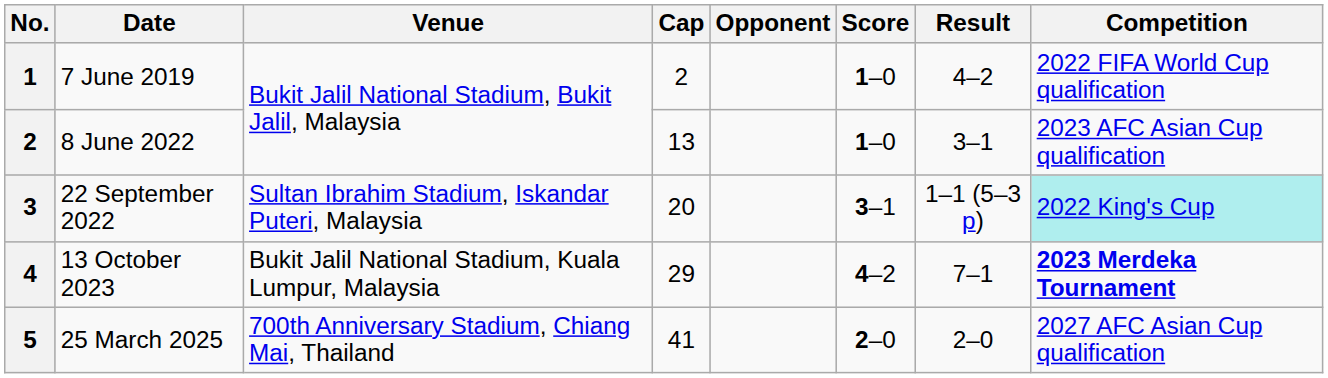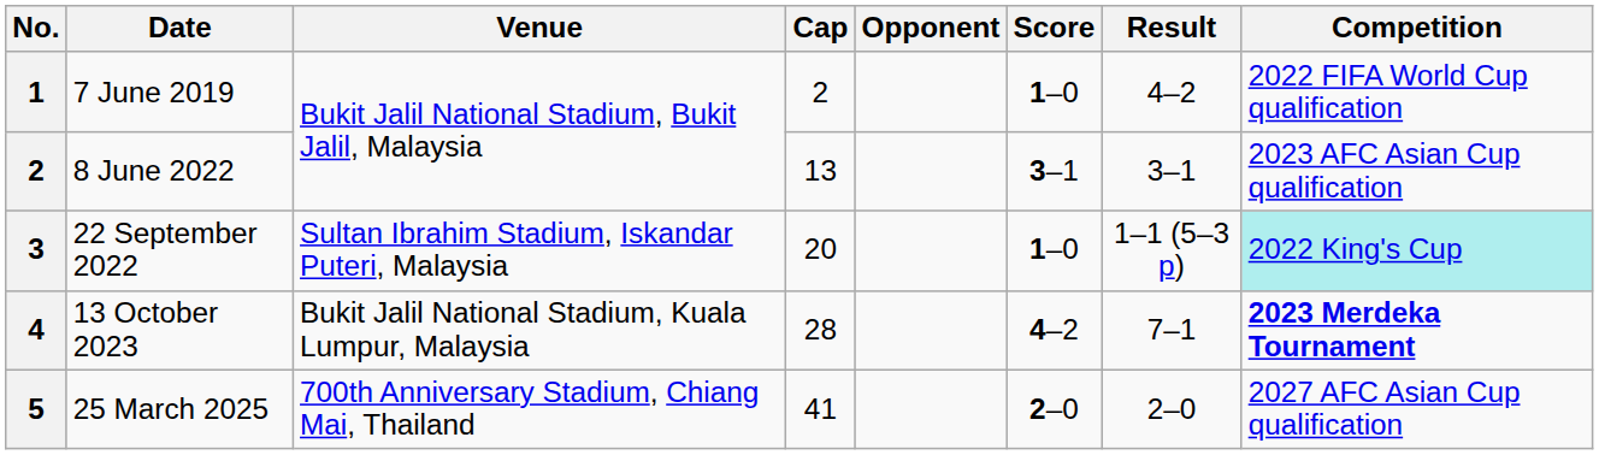 <table class="wikitable sortable plainrowheaders">
 <tr>
 <th scope=col>No.</th>
 <th scope=col data-sort-type=date>Date</th>
 <th scope=col>Venue</th>
 <th scope=col>Cap</th>
 <th scope=col>Opponent</th>
 <th scope=col>Score</th>
 <th scope=col>Result</th>
 <th scope=col>Competition</th>
 </tr>
 <tr>
 <th scope=row>1</th>
 <td>7 June 2019</td>
 <td rowspan=2><a href='#'>Bukit Jalil National Stadium</a>, <a href='#'>Bukit Jalil</a>, Malaysia</td>
 <td align="center">2</td>
 <td></td>
 <td align=center><strong>1</strong>–0</td>
 <td align=center>4–2</td>
 <td><a href='#'>2022 FIFA World Cup qualification</a></td>
 </tr>
 <tr>
 <th scope=row>2</th>
 <td>8 June 2022</td>
 <td align=center>13</td>
 <td></td>
-<td align=center><strong>1</strong>–0</td>
+<td align=center><strong>3</strong>–1</td>
 <td align=center>3–1</td>
 <td><a href='#'>2023 AFC Asian Cup qualification</a></td>
 </tr>
 <tr>
 <th scope=row>3</th>
 <td>22 September 2022</td>
 <td><a href='#'>Sultan Ibrahim Stadium</a>, <a href='#'>Iskandar Puteri</a>, Malaysia</td>
 <td align="center">20</td>
 <td></td>
-<td align=center><strong>3</strong>–1</td>
+<td align=center><strong>1</strong>–0</td>
 <td align=center>1–1 (5–3 <a href='#'>p</a>)</td>
 <td style="background: paleturquoise;"><a href='#'>2022 King's Cup</a></td>
 </tr>
 <tr>
 <th scope=row>4</th>
 <td>13 October 2023</td>
 <td>Bukit Jalil National Stadium, Kuala Lumpur, Malaysia</td>
-<td align="center">29</td>
+<td align="center">28</td>
 <td></td>
 <td align=center><strong>4</strong>–2</td>
 <td align=center>7–1</td>
 <td><strong><a href='#'>2023 Merdeka Tournament</a></strong></td>
 </tr>
 <tr>
 <th scope=row>5</th>
 <td>25 March 2025</td>
 <td><a href='#'>700th Anniversary Stadium</a>, <a href='#'>Chiang Mai</a>, Thailand</td>
 <td align=center>41</td>
 <td></td>
 <td align=center><strong>2</strong>–0</td>
 <td align=center>2–0</td>
 <td><a href='#'>2027 AFC Asian Cup qualification</a></td>
 </tr>
 </table>
